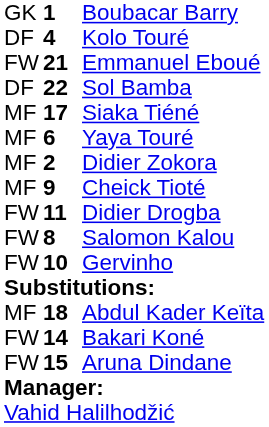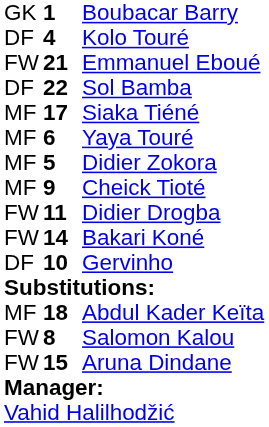 <table style="font-size: 90%" cellspacing="0" cellpadding="0">
 <tr>
 <th width="25"></th>
 <th width="25"></th>
 </tr>
 <tr>
 <td>GK</td>
 <td><strong>1</strong></td>
 <td><a href='#'>Boubacar Barry</a></td>
 </tr>
 <tr>
 <td>DF</td>
 <td><strong>4</strong></td>
 <td><a href='#'>Kolo Touré</a></td>
 </tr>
 <tr>
 <td>FW</td>
 <td><strong>21</strong></td>
 <td><a href='#'>Emmanuel Eboué</a></td>
 </tr>
 <tr>
 <td>DF</td>
 <td><strong>22</strong></td>
 <td><a href='#'>Sol Bamba</a></td>
 </tr>
 <tr>
 <td>MF</td>
 <td><strong>17</strong></td>
 <td><a href='#'>Siaka Tiéné</a></td>
 </tr>
 <tr>
 <td>MF</td>
 <td><strong>6</strong></td>
 <td><a href='#'>Yaya Touré</a></td>
 <td></td>
 </tr>
 <tr>
 <td>MF</td>
-<td><strong>2</strong></td>
+<td><strong>5</strong></td>
 <td><a href='#'>Didier Zokora</a></td>
 </tr>
 <tr>
 <td>MF</td>
 <td><strong>9</strong></td>
 <td><a href='#'>Cheick Tioté</a></td>
 <td></td>
 <td></td>
 </tr>
 <tr>
 <td>FW</td>
 <td><strong>11</strong></td>
 <td><a href='#'>Didier Drogba</a></td>
 </tr>
 <tr>
 <td>FW</td>
-<td><strong>8</strong></td>
-<td><a href='#'>Salomon Kalou</a></td>
+<td><strong>14</strong></td>
+<td><a href='#'>Bakari Koné</a></td>
 <td></td>
 <td></td>
 </tr>
 <tr>
-<td>FW</td>
+<td>DF</td>
 <td><strong>10</strong></td>
 <td><a href='#'>Gervinho</a></td>
 <td></td>
 <td></td>
 </tr>
 <tr>
 <td colspan=3><strong>Substitutions:</strong></td>
 </tr>
 <tr>
 <td>MF</td>
 <td><strong>18</strong></td>
 <td><a href='#'>Abdul Kader Keïta</a></td>
 <td></td>
 <td></td>
 </tr>
 <tr>
 <td>FW</td>
-<td><strong>14</strong></td>
-<td><a href='#'>Bakari Koné</a></td>
+<td><strong>8</strong></td>
+<td><a href='#'>Salomon Kalou</a></td>
 <td></td>
 <td></td>
 </tr>
 <tr>
 <td>FW</td>
 <td><strong>15</strong></td>
 <td><a href='#'>Aruna Dindane</a></td>
 <td></td>
 <td></td>
 </tr>
 <tr>
 <td colspan=3><strong>Manager:</strong></td>
 </tr>
 <tr>
 <td colspan=3> <a href='#'>Vahid Halilhodžić</a></td>
 </tr>
 </table>
